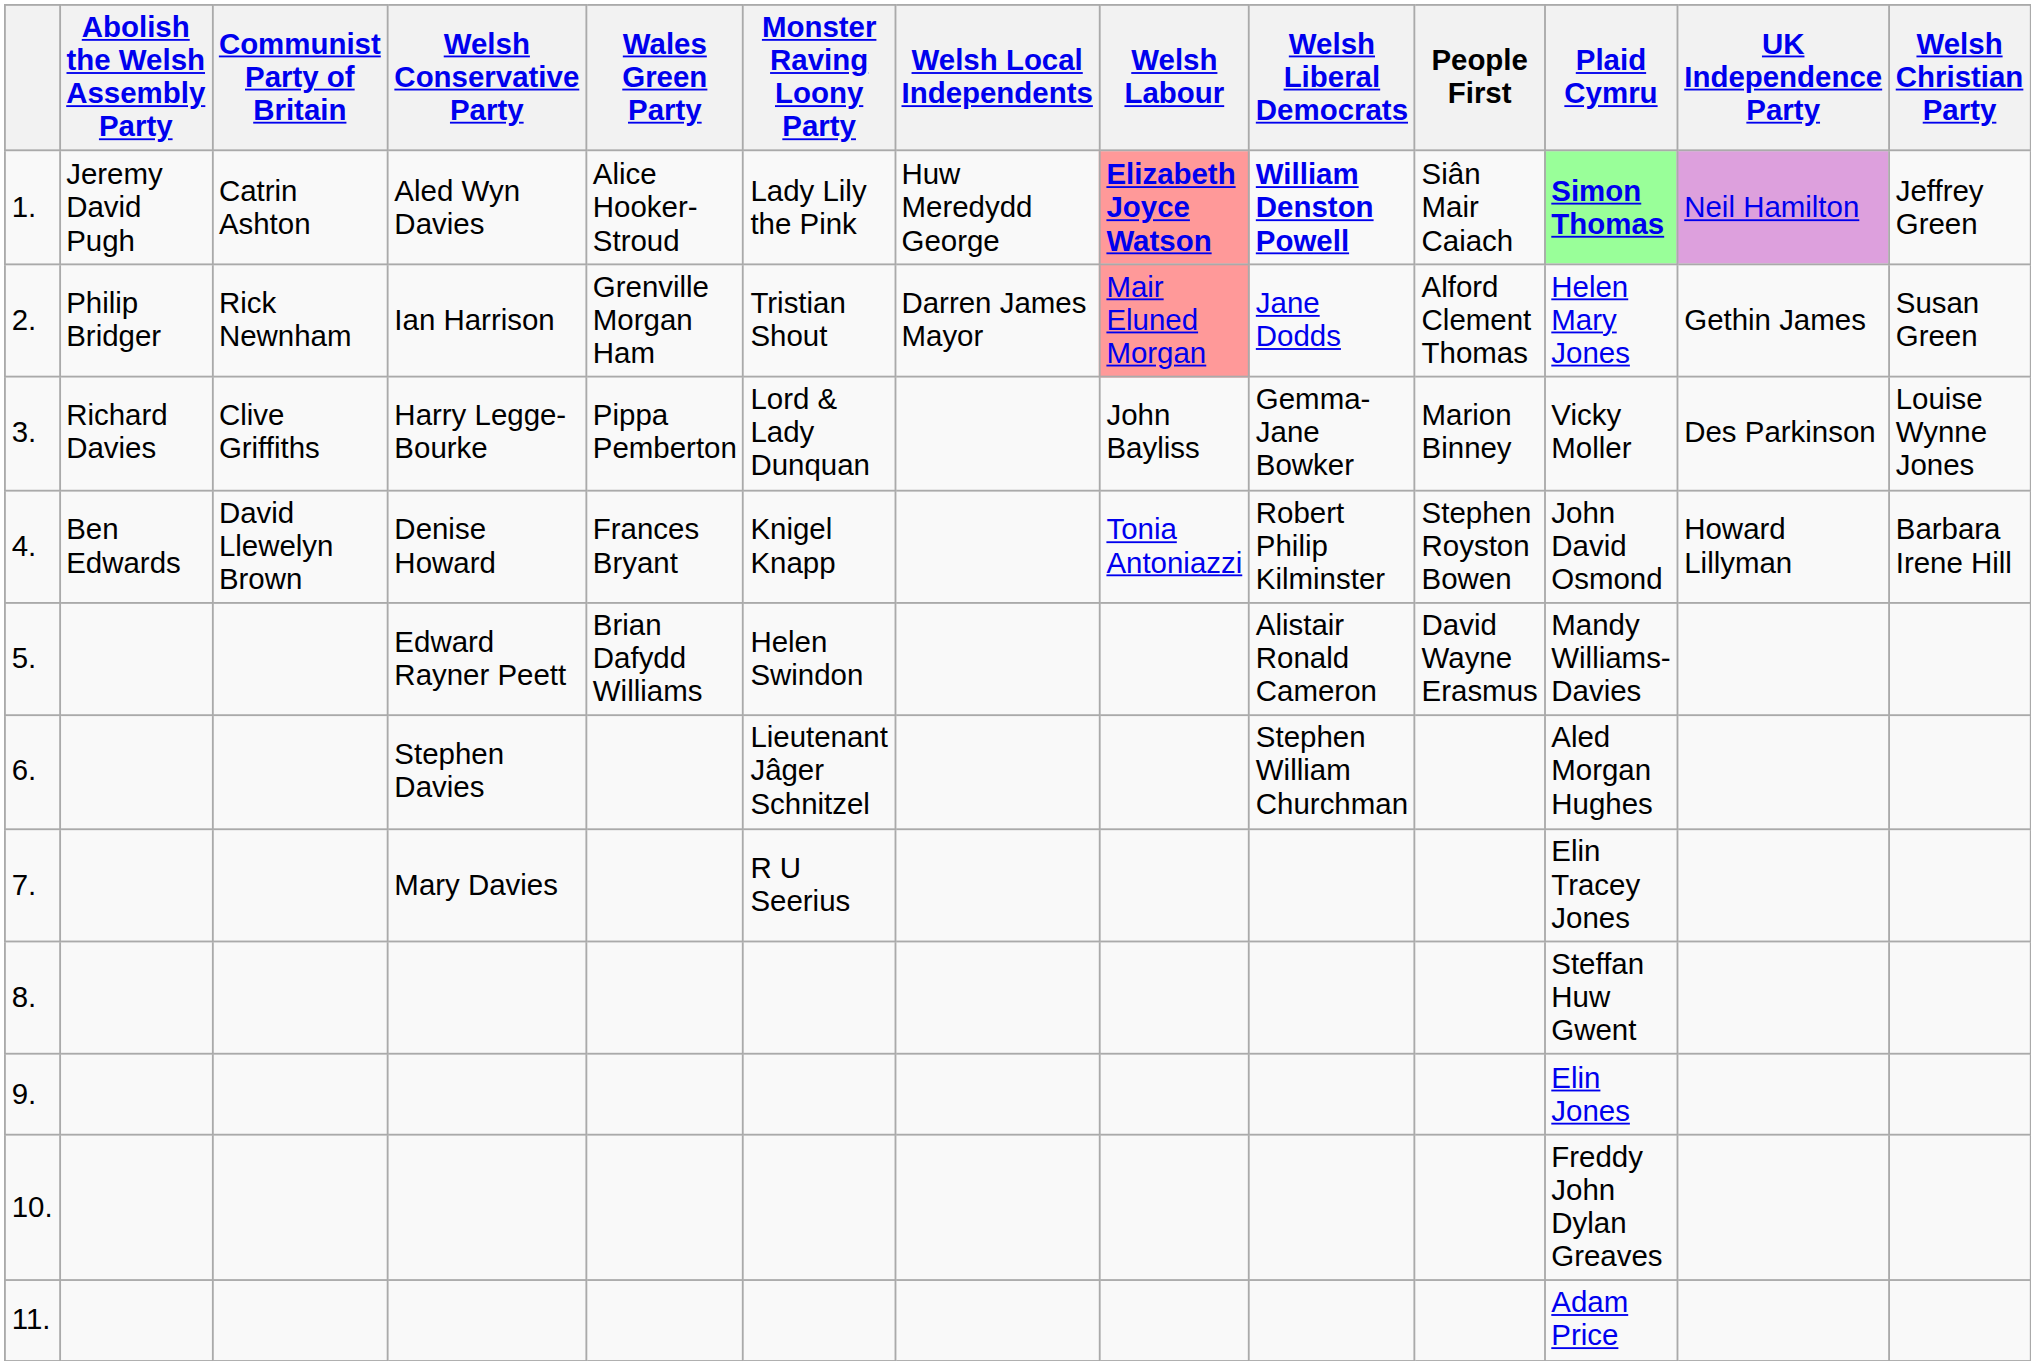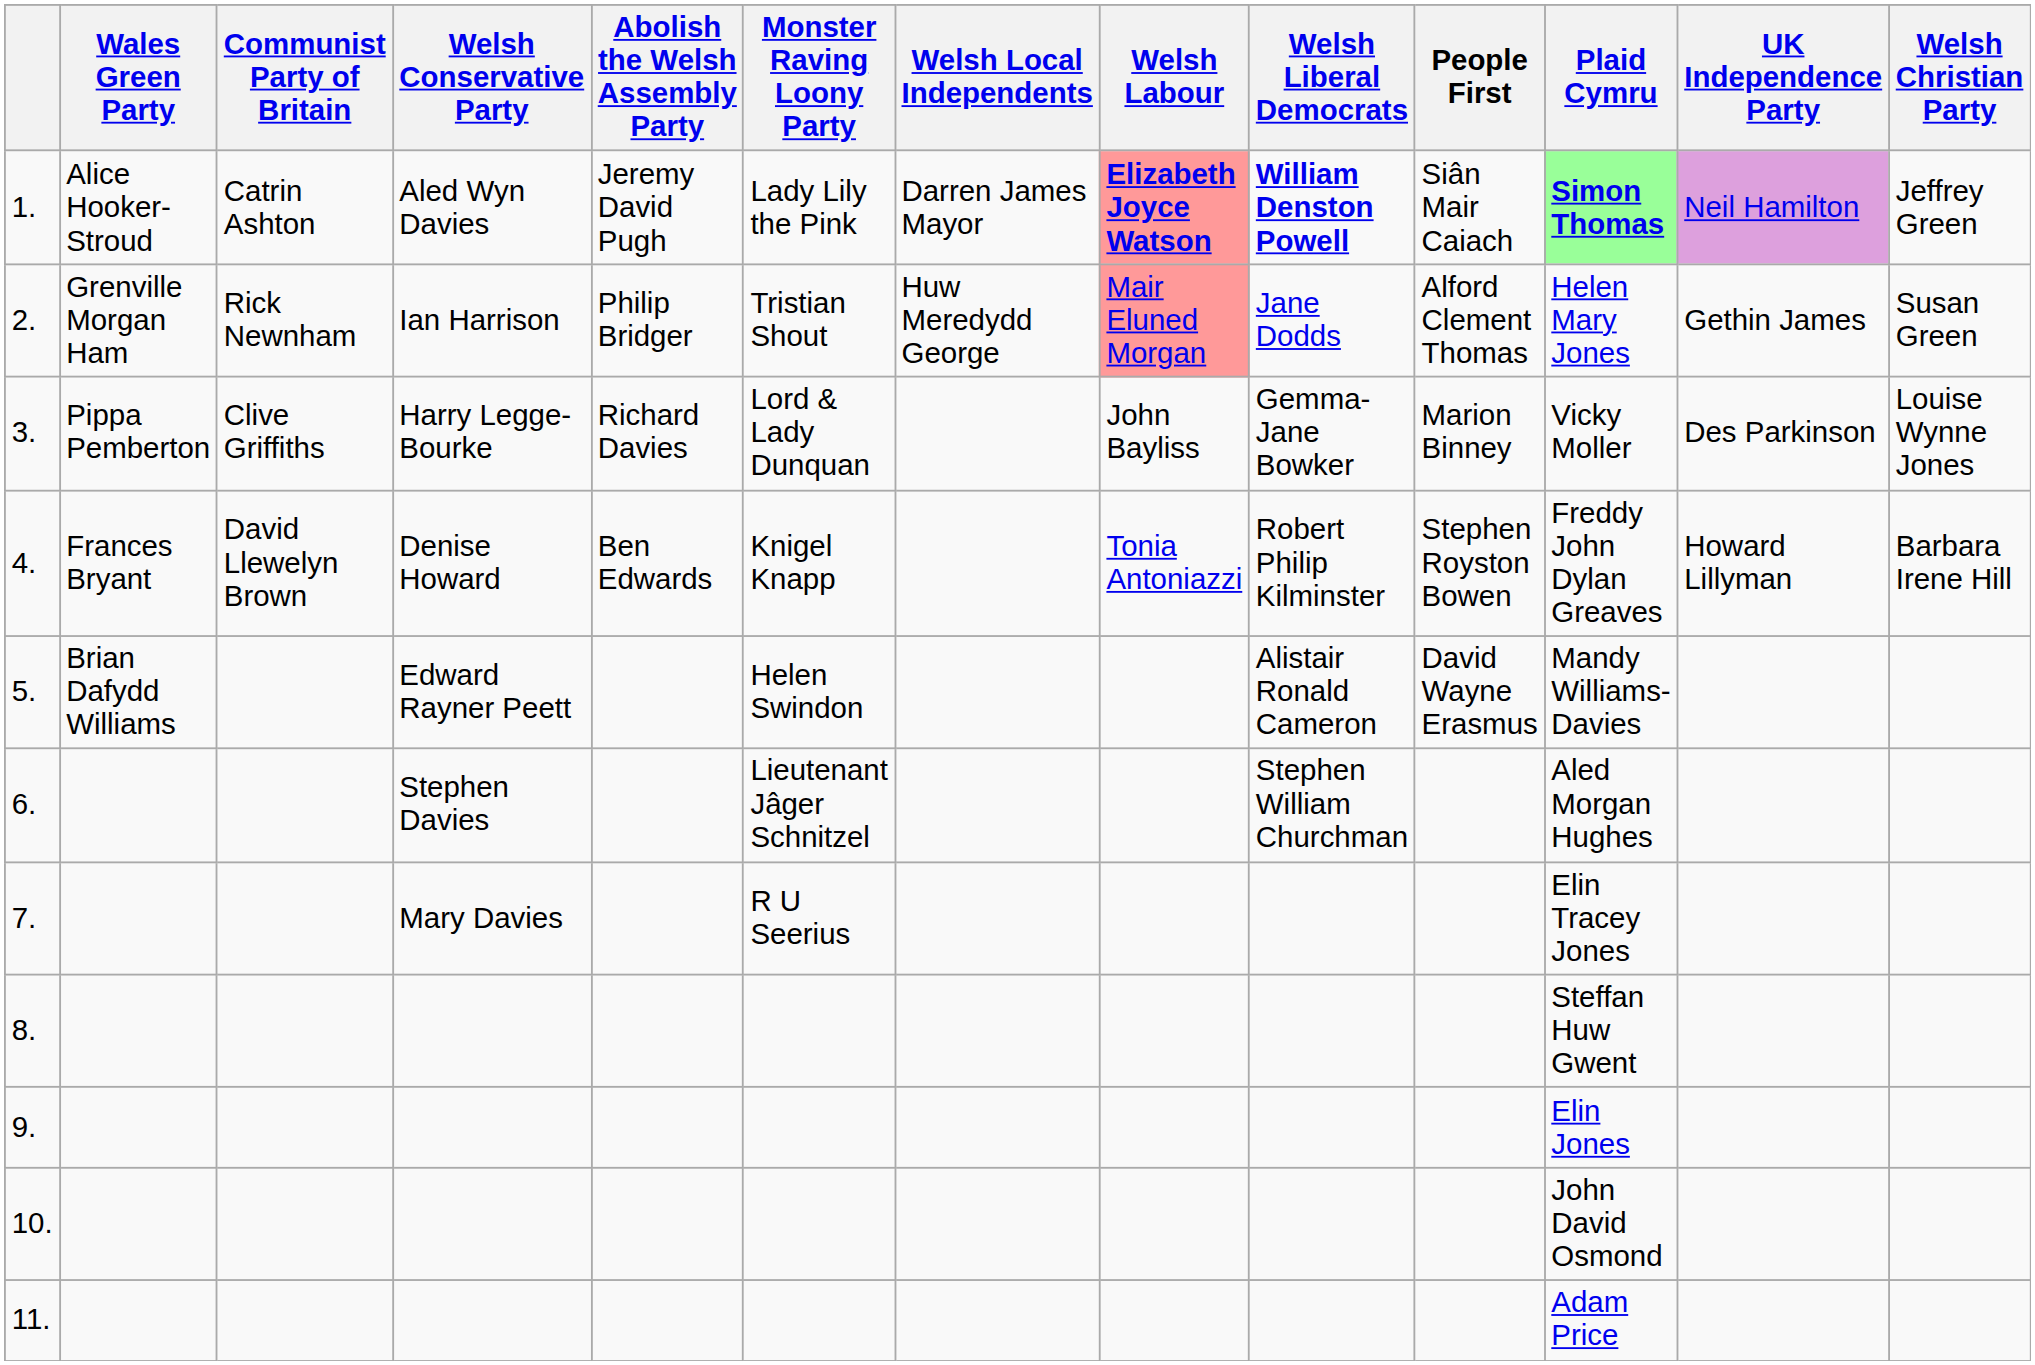 <table class="wikitable">
 <tr>
 <th></th>
-<th><a href='#'>Abolish the Welsh Assembly Party</a></th>
+<th><a href='#'>Wales Green Party</a></th>
 <th><a href='#'>Communist Party of Britain</a></th>
 <th><a href='#'>Welsh Conservative Party</a></th>
-<th><a href='#'>Wales Green Party</a></th>
+<th><a href='#'>Abolish the Welsh Assembly Party</a></th>
 <th><a href='#'>Monster Raving Loony Party</a></th>
 <th><a href='#'>Welsh Local Independents</a></th>
 <th><a href='#'>Welsh Labour</a></th>
 <th><a href='#'>Welsh Liberal Democrats</a></th>
 <th>People First</th>
 <th><a href='#'>Plaid Cymru</a></th>
 <th><a href='#'>UK Independence Party</a></th>
 <th><a href='#'>Welsh Christian Party</a></th>
 </tr>
 <tr>
 <td>1.</td>
-<td>Jeremy David Pugh</td>
+<td>Alice Hooker-Stroud</td>
 <td>Catrin Ashton</td>
 <td>Aled Wyn Davies</td>
-<td>Alice Hooker-Stroud</td>
+<td>Jeremy David Pugh</td>
 <td>Lady Lily the Pink</td>
-<td>Huw Meredydd George</td>
+<td>Darren James Mayor</td>
 <td style="background:#f99;"><strong><a href='#'>Elizabeth Joyce Watson</a></strong></td>
 <td><strong><a href='#'>William Denston Powell</a></strong></td>
 <td>Siân Mair Caiach</td>
 <td style="background:#9f9;"><strong><a href='#'>Simon Thomas</a></strong></td>
 <td style="background:plum;"><a href='#'>Neil Hamilton</a></td>
 <td>Jeffrey Green</td>
 </tr>
 <tr>
 <td>2.</td>
-<td>Philip Bridger</td>
+<td>Grenville Morgan Ham</td>
 <td>Rick Newnham</td>
 <td>Ian Harrison</td>
-<td>Grenville Morgan Ham</td>
+<td>Philip Bridger</td>
 <td>Tristian Shout</td>
-<td>Darren James Mayor</td>
+<td>Huw Meredydd George</td>
 <td style="background:#f99;"><a href='#'>Mair Eluned Morgan</a></td>
 <td><a href='#'>Jane Dodds</a></td>
 <td>Alford Clement Thomas</td>
 <td><a href='#'>Helen Mary Jones</a></td>
 <td>Gethin James</td>
 <td>Susan Green</td>
 </tr>
 <tr>
 <td>3.</td>
-<td>Richard Davies</td>
+<td>Pippa Pemberton</td>
 <td>Clive Griffiths</td>
 <td>Harry Legge-Bourke</td>
-<td>Pippa Pemberton</td>
+<td>Richard Davies</td>
 <td>Lord & Lady Dunquan</td>
 <td></td>
 <td>John Bayliss</td>
 <td>Gemma-Jane Bowker</td>
 <td>Marion Binney</td>
 <td>Vicky Moller</td>
 <td>Des Parkinson</td>
 <td>Louise Wynne Jones</td>
 </tr>
 <tr>
 <td>4.</td>
-<td>Ben Edwards</td>
+<td>Frances Bryant</td>
 <td>David Llewelyn Brown</td>
 <td>Denise Howard</td>
-<td>Frances Bryant</td>
+<td>Ben Edwards</td>
 <td>Knigel Knapp</td>
 <td></td>
 <td><a href='#'>Tonia Antoniazzi</a></td>
 <td>Robert Philip Kilminster</td>
 <td>Stephen Royston Bowen</td>
-<td>John David Osmond</td>
+<td>Freddy John Dylan Greaves</td>
 <td>Howard Lillyman</td>
 <td>Barbara Irene Hill</td>
 </tr>
 <tr>
 <td>5.</td>
-<td></td>
+<td>Brian Dafydd Williams</td>
 <td></td>
 <td>Edward Rayner Peett</td>
-<td>Brian Dafydd Williams</td>
+<td></td>
 <td>Helen Swindon</td>
 <td></td>
 <td></td>
 <td>Alistair Ronald Cameron</td>
 <td>David Wayne Erasmus</td>
 <td>Mandy Williams-Davies</td>
 <td></td>
 <td></td>
 </tr>
 <tr>
 <td>6.</td>
 <td></td>
 <td></td>
 <td>Stephen Davies</td>
 <td></td>
 <td>Lieutenant Jâger Schnitzel</td>
 <td></td>
 <td></td>
 <td>Stephen William Churchman</td>
 <td></td>
 <td>Aled Morgan Hughes</td>
 <td></td>
 <td></td>
 </tr>
 <tr>
 <td>7.</td>
 <td></td>
 <td></td>
 <td>Mary Davies</td>
 <td></td>
 <td>R U Seerius</td>
 <td></td>
 <td></td>
 <td></td>
 <td></td>
 <td>Elin Tracey Jones</td>
 <td></td>
 <td></td>
 </tr>
 <tr>
 <td>8.</td>
 <td></td>
 <td></td>
 <td></td>
 <td></td>
 <td></td>
 <td></td>
 <td></td>
 <td></td>
 <td></td>
 <td>Steffan Huw Gwent</td>
 <td></td>
 <td></td>
 </tr>
 <tr>
 <td>9.</td>
 <td></td>
 <td></td>
 <td></td>
 <td></td>
 <td></td>
 <td></td>
 <td></td>
 <td></td>
 <td></td>
 <td><a href='#'>Elin Jones</a></td>
 <td></td>
 <td></td>
 </tr>
 <tr>
 <td>10.</td>
 <td></td>
 <td></td>
 <td></td>
 <td></td>
 <td></td>
 <td></td>
 <td></td>
 <td></td>
 <td></td>
-<td>Freddy John Dylan Greaves</td>
+<td>John David Osmond</td>
 <td></td>
 <td></td>
 </tr>
 <tr>
 <td>11.</td>
 <td></td>
 <td></td>
 <td></td>
 <td></td>
 <td></td>
 <td></td>
 <td></td>
 <td></td>
 <td></td>
 <td><a href='#'>Adam Price</a></td>
 <td></td>
 <td></td>
 </tr>
 </table>
